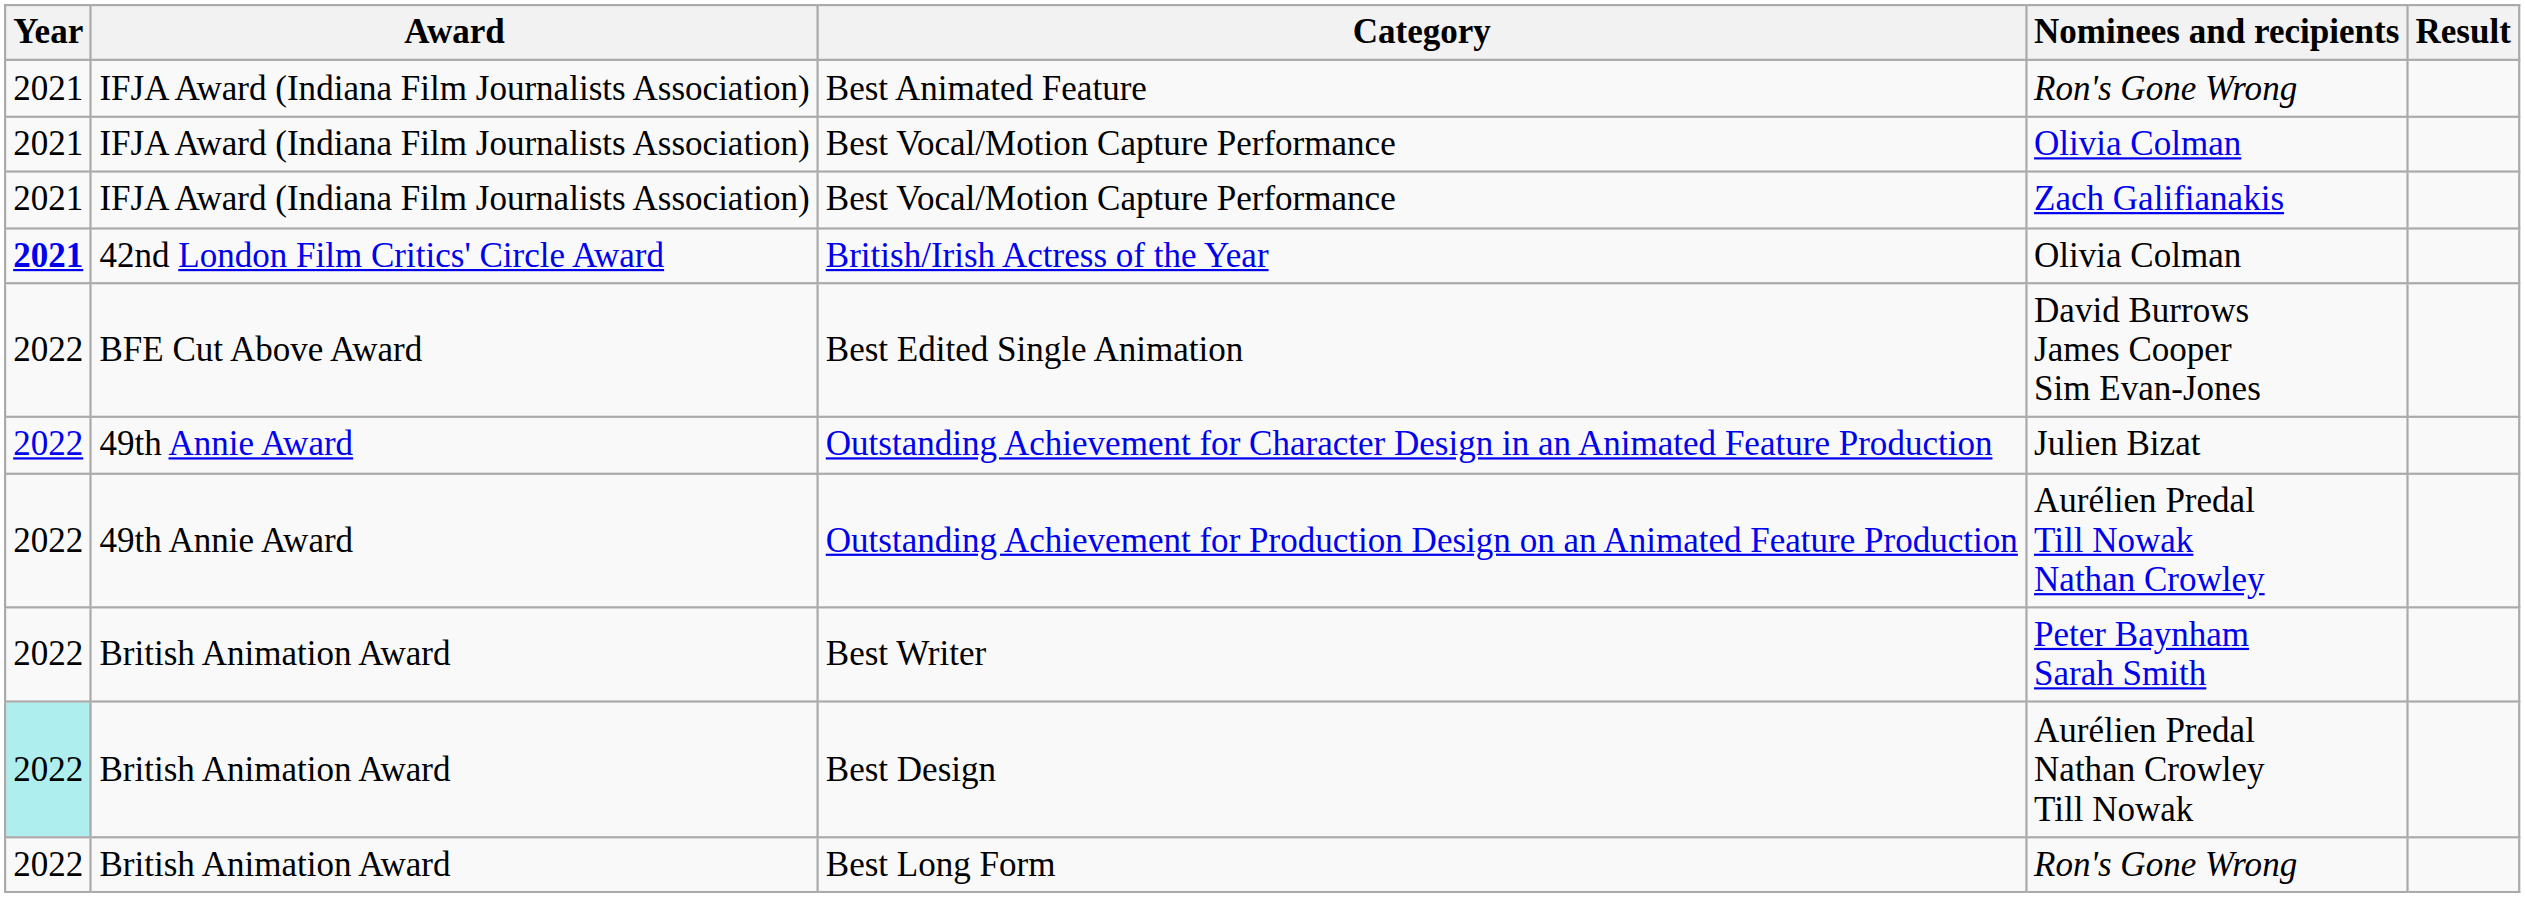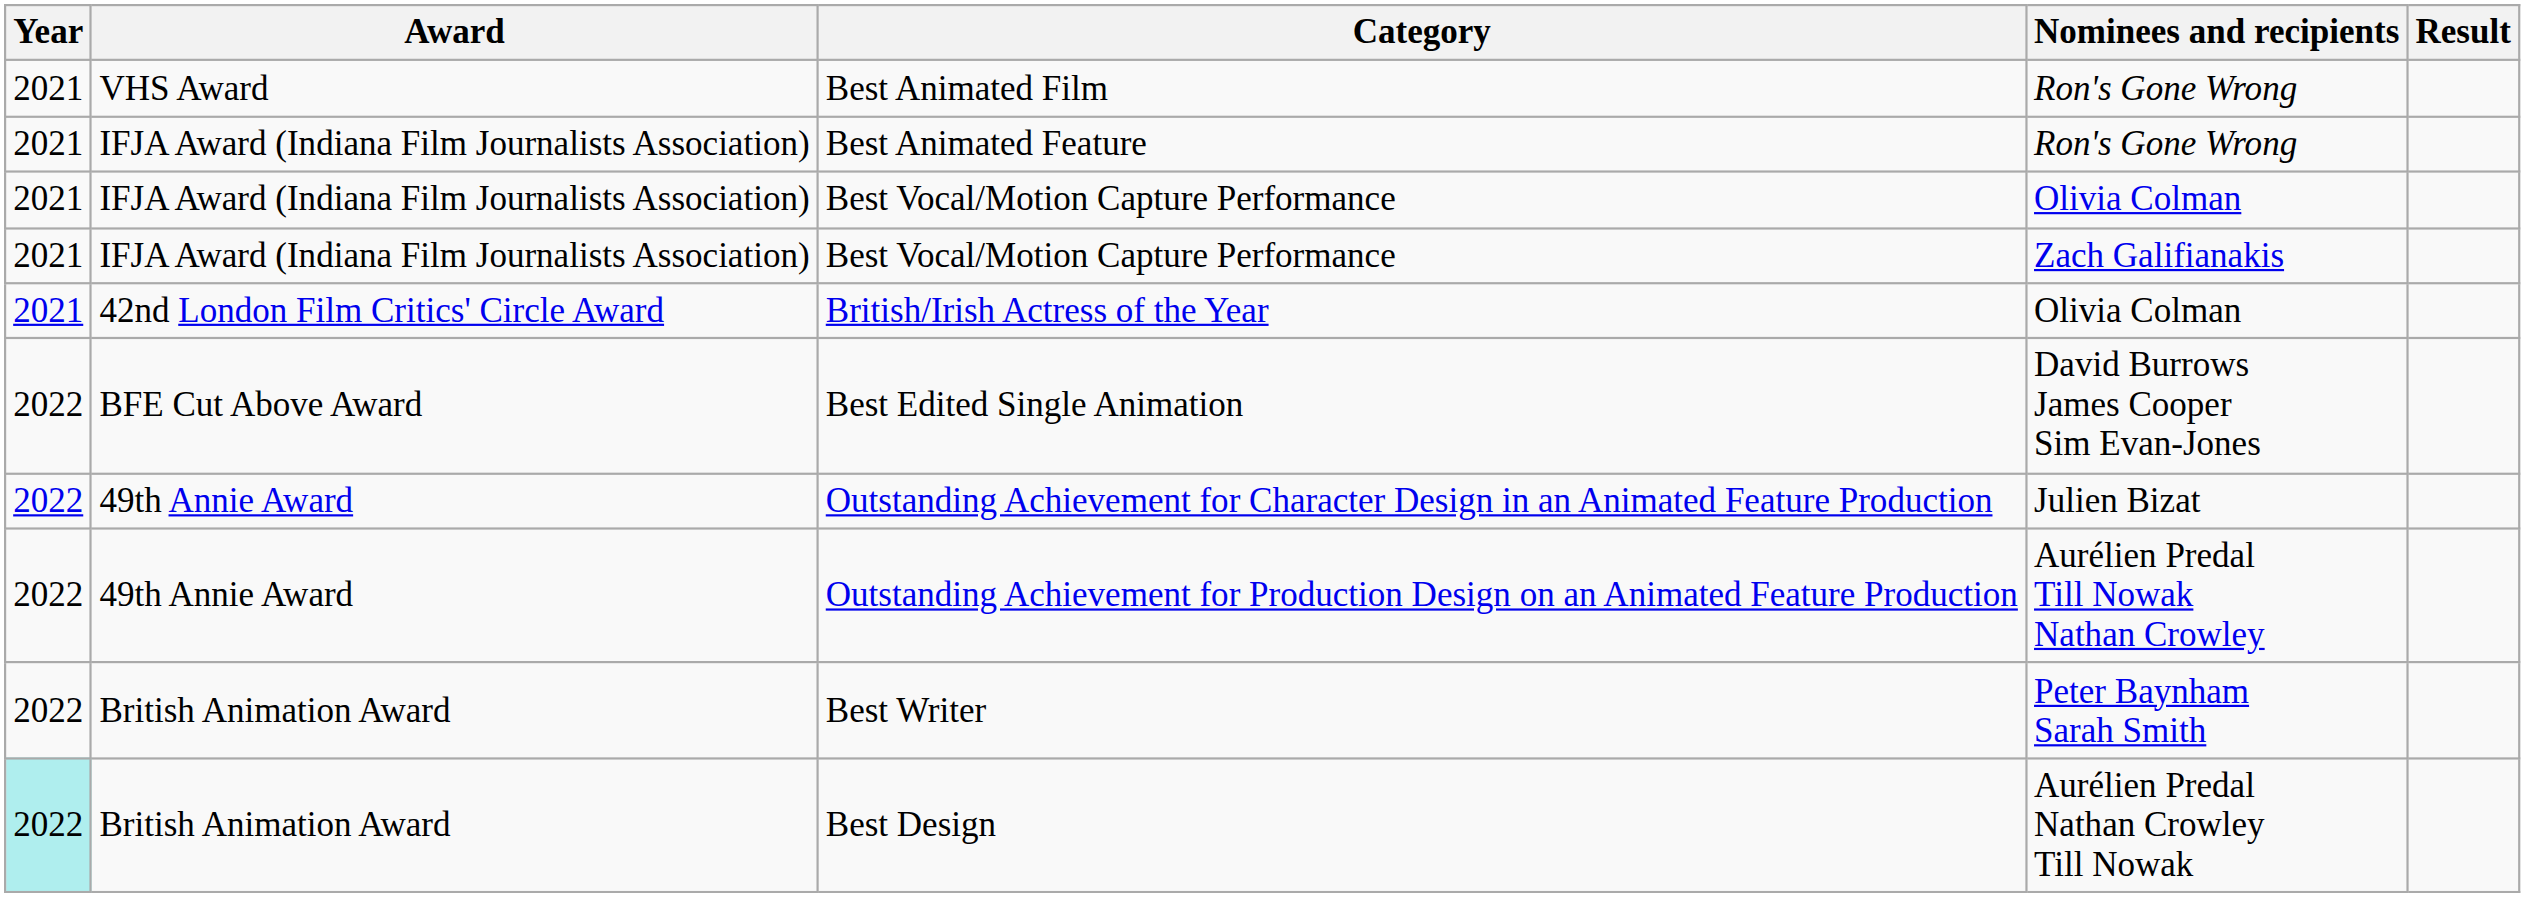 <table class="wikitable">
 <tr>
 <th>Year</th>
 <th>Award</th>
 <th>Category</th>
 <th>Nominees and recipients</th>
 <th>Result</th>
+</tr>
+<tr>
+<td>2021</td>
+<td>VHS Award</td>
+<td>Best Animated Film</td>
+<td><em>Ron's Gone Wrong</em></td>
+<td></td>
 </tr>
 <tr>
 <td>2021</td>
 <td>IFJA Award (Indiana Film Journalists Association)</td>
 <td>Best Animated Feature</td>
 <td><em>Ron's Gone Wrong</em></td>
 <td></td>
 </tr>
 <tr>
 <td>2021</td>
 <td>IFJA Award (Indiana Film Journalists Association)</td>
 <td>Best Vocal/Motion Capture Performance</td>
 <td><a href='#'>Olivia Colman</a></td>
 <td></td>
 </tr>
 <tr>
 <td>2021</td>
 <td>IFJA Award (Indiana Film Journalists Association)</td>
 <td>Best Vocal/Motion Capture Performance</td>
 <td><a href='#'>Zach Galifianakis</a></td>
 <td></td>
 </tr>
 <tr>
-<td><strong><a href='#'>2021</a></strong></td>
+<td><a href='#'>2021</a></td>
 <td>42nd <a href='#'>London Film Critics' Circle Award</a></td>
 <td><a href='#'>British/Irish Actress of the Year</a></td>
 <td>Olivia Colman</td>
 <td></td>
 </tr>
 <tr>
 <td>2022</td>
 <td>BFE Cut Above Award</td>
 <td>Best Edited Single Animation</td>
 <td>David Burrows<br>James Cooper<br>Sim Evan-Jones</td>
 <td></td>
 </tr>
 <tr>
 <td><a href='#'>2022</a></td>
 <td>49th <a href='#'>Annie Award</a></td>
 <td><a href='#'>Outstanding Achievement for Character Design in an Animated Feature Production</a></td>
 <td>Julien Bizat</td>
 <td></td>
 </tr>
 <tr>
 <td>2022</td>
 <td>49th Annie Award</td>
 <td><a href='#'>Outstanding Achievement for Production Design on an Animated Feature Production</a></td>
 <td>Aurélien Predal<br><a href='#'>Till Nowak</a><br><a href='#'>Nathan Crowley</a></td>
 <td></td>
 </tr>
 <tr>
 <td>2022</td>
 <td>British Animation Award</td>
 <td>Best Writer</td>
 <td><a href='#'>Peter Baynham</a><br><a href='#'>Sarah Smith</a></td>
 <td></td>
 </tr>
 <tr>
 <td style="background: paleturquoise;">2022</td>
 <td>British Animation Award</td>
 <td>Best Design</td>
 <td>Aurélien Predal<br>Nathan Crowley<br>Till Nowak</td>
 <td></td>
 </tr>
-<tr>
-<td>2022</td>
-<td>British Animation Award</td>
-<td>Best Long Form</td>
-<td><em>Ron's Gone Wrong</em></td>
-<td></td>
-</tr>
 </table>
